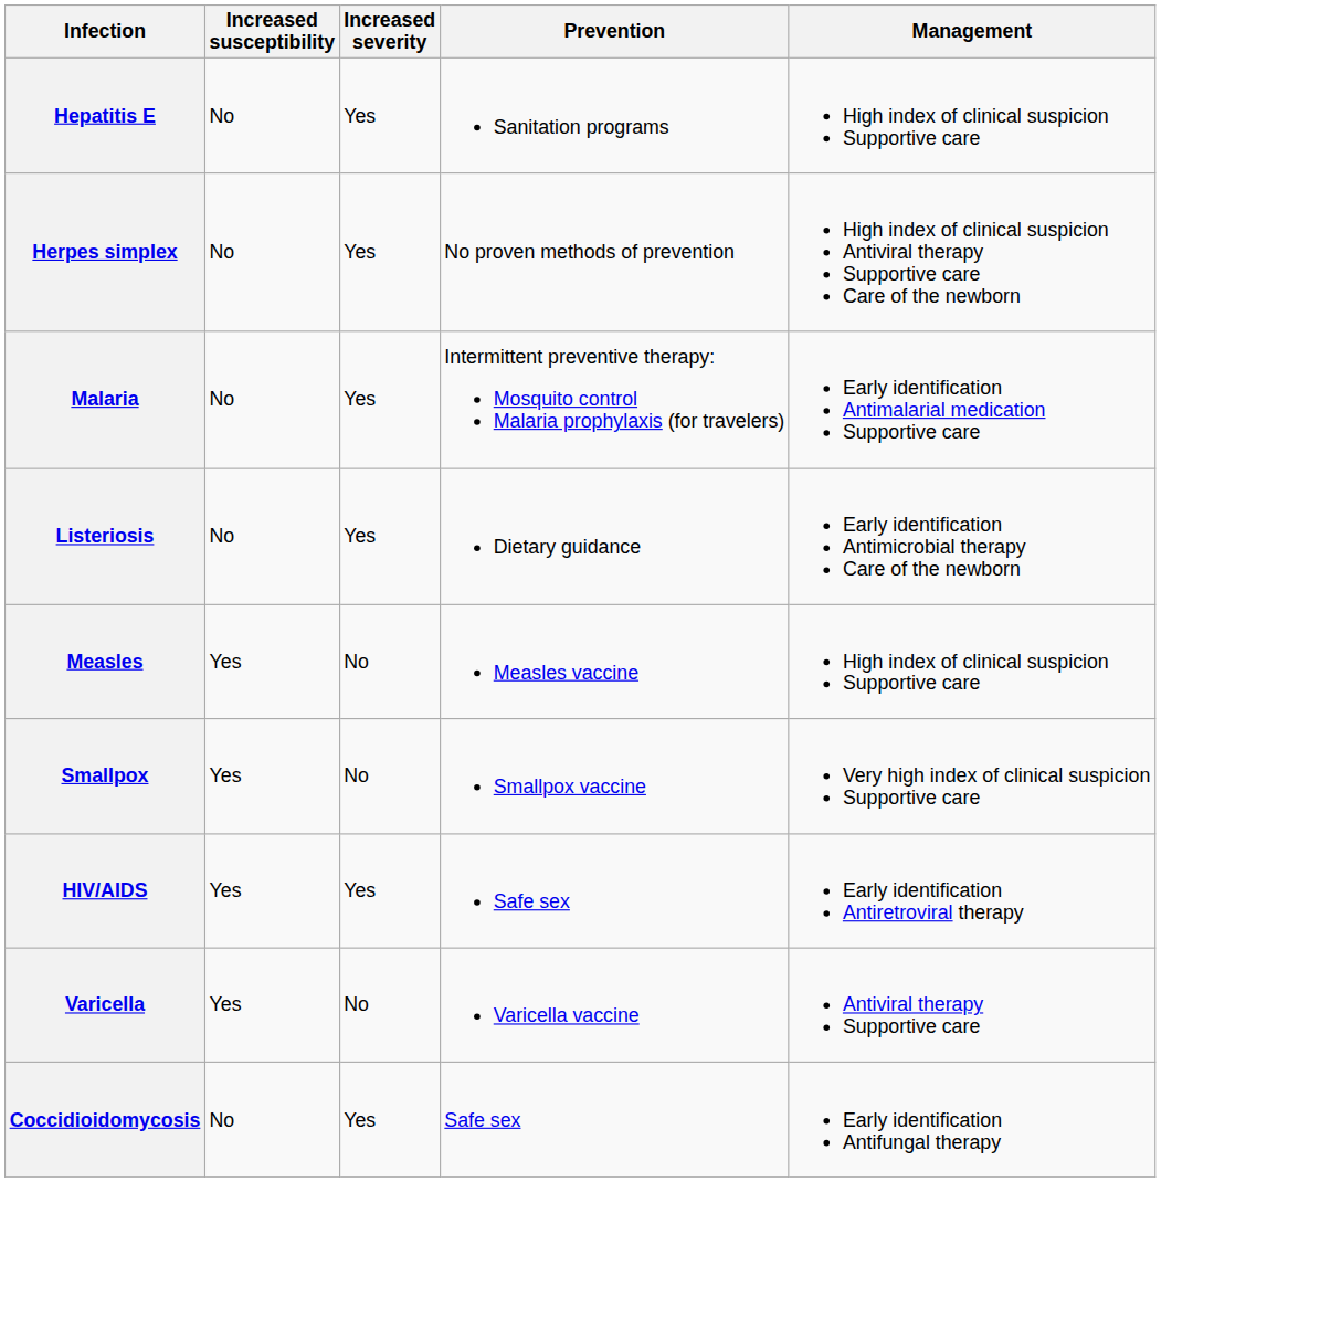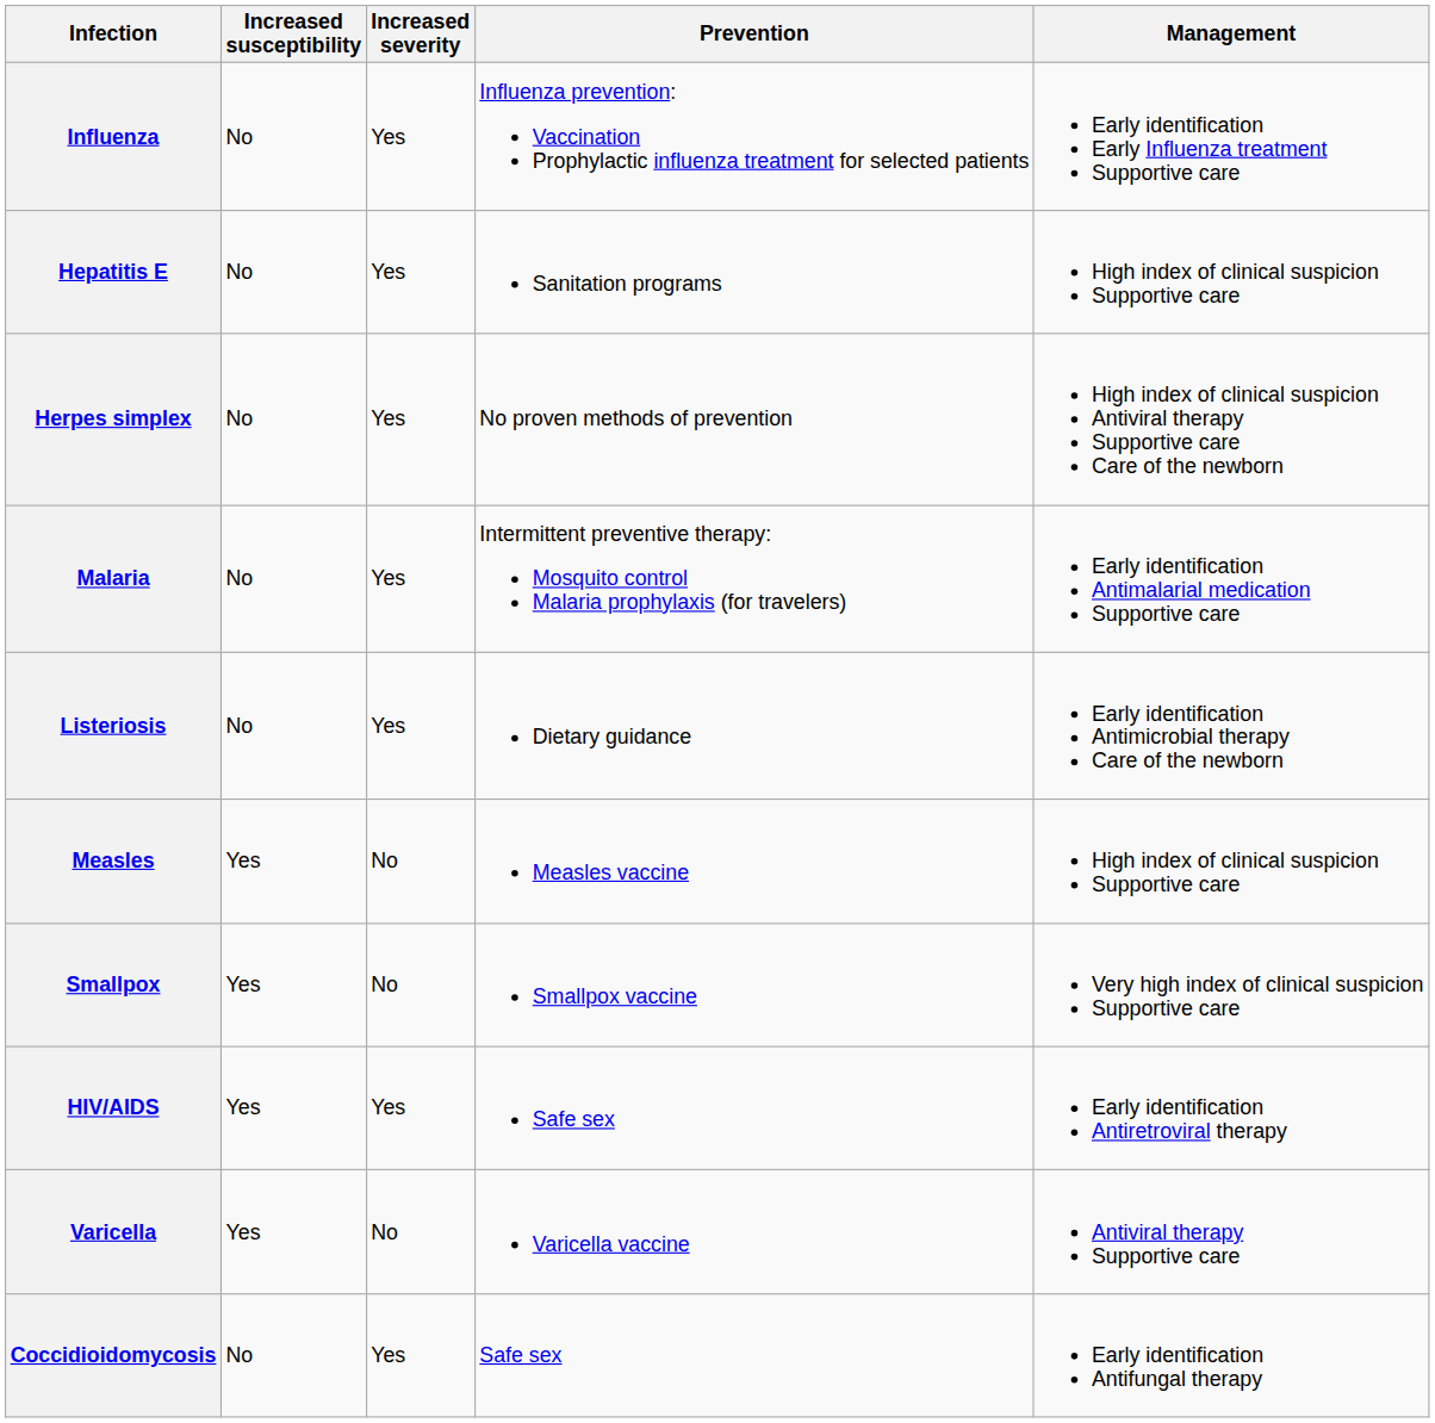 <table class="wikitable">
 <tr>
 <th>Infection</th>
 <th>Increased<br> susceptibility</th>
 <th>Increased<br> severity</th>
 <th>Prevention</th>
 <th>Management</th>
+</tr>
+<tr>
+<th><a href='#'>Influenza</a></th>
+<td>No</td>
+<td>Yes</td>
+<td><a href='#'>Influenza prevention</a>:<br><ul><li><a href='#'>Vaccination</a></li><li>Prophylactic <a href='#'>influenza treatment</a> for selected patients</li></ul></td>
+<td><br><ul><li>Early identification</li><li>Early <a href='#'>Influenza treatment</a></li><li>Supportive care</li></ul></td>
 </tr>
 <tr>
 <th><a href='#'>Hepatitis E</a></th>
 <td>No</td>
 <td>Yes</td>
 <td><br><ul><li>Sanitation programs</li></ul></td>
 <td><br><ul><li>High index of clinical suspicion</li><li>Supportive care</li></ul></td>
 </tr>
 <tr>
 <th><a href='#'>Herpes simplex</a></th>
 <td>No</td>
 <td>Yes</td>
 <td>No proven methods of prevention</td>
 <td><br><ul><li>High index of clinical suspicion</li><li>Antiviral therapy</li><li>Supportive care</li><li>Care of the newborn</li></ul></td>
 </tr>
 <tr>
 <th><a href='#'>Malaria</a></th>
 <td>No</td>
 <td>Yes</td>
 <td>Intermittent preventive therapy:<br><ul><li><a href='#'>Mosquito control</a></li><li><a href='#'>Malaria prophylaxis</a> (for travelers)</li></ul></td>
 <td><br><ul><li>Early identification</li><li><a href='#'>Antimalarial medication</a></li><li>Supportive care</li></ul></td>
 </tr>
 <tr>
 <th><a href='#'>Listeriosis</a></th>
 <td>No</td>
 <td>Yes</td>
 <td><br><ul><li>Dietary guidance</li></ul></td>
 <td><br><ul><li>Early identification</li><li>Antimicrobial therapy</li><li>Care of the newborn</li></ul></td>
 </tr>
 <tr>
 <th><a href='#'>Measles</a></th>
 <td>Yes</td>
 <td>No</td>
 <td><br><ul><li><a href='#'>Measles vaccine</a></li></ul></td>
 <td><br><ul><li>High index of clinical suspicion</li><li>Supportive care</li></ul></td>
 </tr>
 <tr>
 <th><a href='#'>Smallpox</a></th>
 <td>Yes</td>
 <td>No</td>
 <td><br><ul><li><a href='#'>Smallpox vaccine</a></li></ul></td>
 <td><br><ul><li>Very high index of clinical suspicion</li><li>Supportive care</li></ul></td>
 </tr>
 <tr>
 <th><a href='#'>HIV/AIDS</a></th>
 <td>Yes</td>
 <td>Yes</td>
 <td><br><ul><li><a href='#'>Safe sex</a></li></ul></td>
 <td><br><ul><li>Early identification</li><li><a href='#'>Antiretroviral</a> therapy</li></ul></td>
 </tr>
 <tr>
 <th><a href='#'>Varicella</a></th>
 <td>Yes</td>
 <td>No</td>
 <td><br><ul><li><a href='#'>Varicella vaccine</a></li></ul></td>
 <td><br><ul><li><a href='#'>Antiviral therapy</a></li><li>Supportive care</li></ul></td>
 </tr>
 <tr>
 <th><a href='#'>Coccidioidomycosis</a></th>
 <td>No</td>
 <td>Yes</td>
 <td><a href='#'>Safe sex</a></td>
 <td><br><ul><li>Early identification</li><li>Antifungal therapy</li></ul></td>
 </tr>
 </table>
